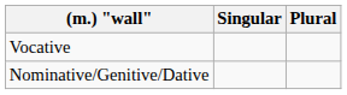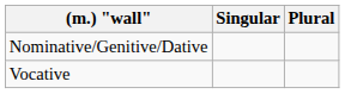 <table class="wikitable">
 <tr>
 <th> (m.) "wall"</th>
 <th>Singular</th>
 <th>Plural</th>
 </tr>
 <tr>
+<td>Nominative/Genitive/Dative</td>
+<td> </td>
+<td> </td>
+</tr>
+<tr>
 <td>Vocative</td>
 <td> </td>
 <td> </td>
 </tr>
-<tr>
-<td>Nominative/Genitive/Dative</td>
-<td> </td>
-<td> </td>
-</tr>
 </table>
